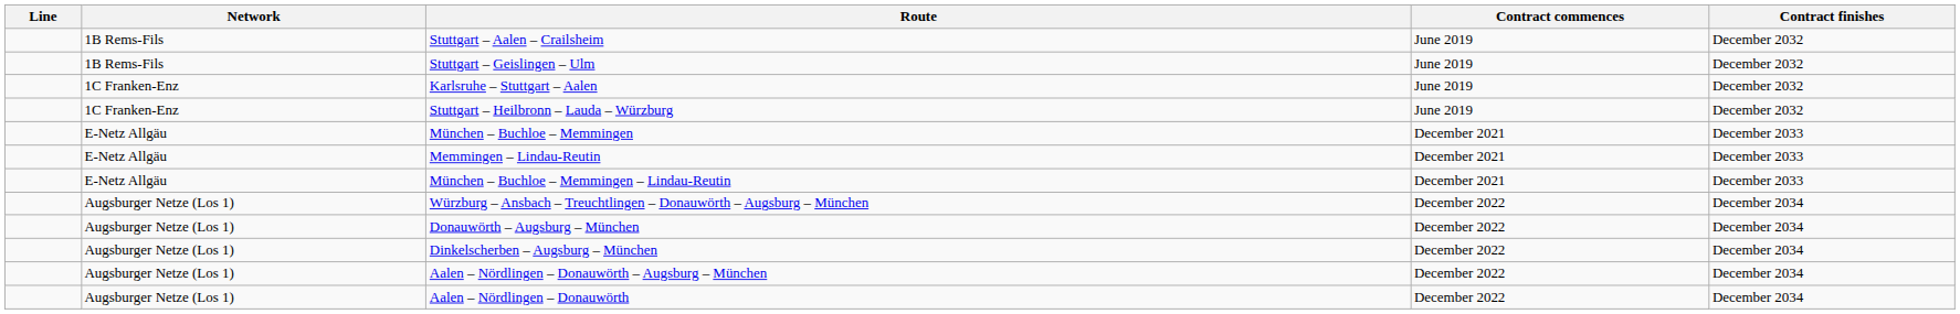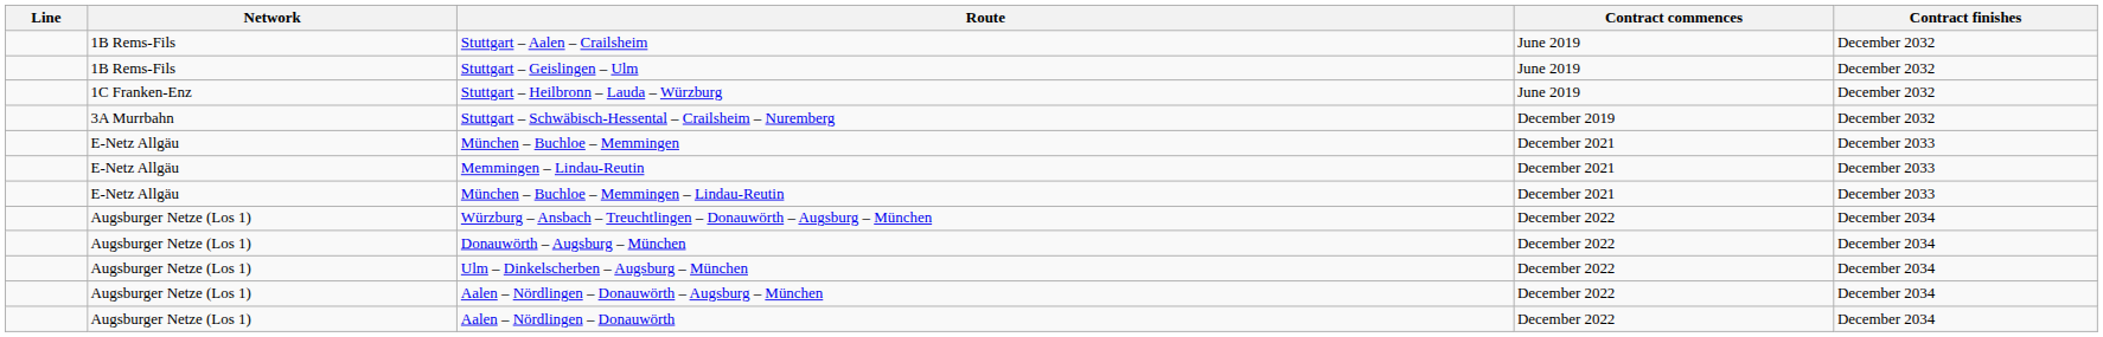 <table class="wikitable" style="font-size:91%; width:100%;">
 <tr class="hintergrundfarbe5">
 <th>Line</th>
 <th>Network</th>
 <th>Route</th>
 <th>Contract commences</th>
 <th>Contract finishes</th>
 </tr>
 <tr>
 <td></td>
 <td>1B Rems-Fils</td>
 <td><a href='#'>Stuttgart</a> – <a href='#'>Aalen</a> – <a href='#'>Crailsheim</a></td>
 <td>June 2019</td>
 <td>December 2032</td>
 </tr>
 <tr>
 <td></td>
 <td>1B Rems-Fils</td>
 <td><a href='#'>Stuttgart</a> – <a href='#'>Geislingen</a> – <a href='#'>Ulm</a></td>
 <td>June 2019</td>
 <td>December 2032</td>
 </tr>
 <tr>
 <td></td>
 <td>1C Franken-Enz</td>
-<td><a href='#'>Karlsruhe</a> – <a href='#'>Stuttgart</a> – <a href='#'>Aalen</a></td>
+<td><a href='#'>Stuttgart</a> – <a href='#'>Heilbronn</a> – <a href='#'>Lauda</a> – <a href='#'>Würzburg</a></td>
 <td>June 2019</td>
 <td>December 2032</td>
 </tr>
 <tr>
 <td></td>
-<td>1C Franken-Enz</td>
-<td><a href='#'>Stuttgart</a> – <a href='#'>Heilbronn</a> – <a href='#'>Lauda</a> – <a href='#'>Würzburg</a></td>
-<td>June 2019</td>
+<td>3A Murrbahn</td>
+<td><a href='#'>Stuttgart</a> – <a href='#'>Schwäbisch-Hessental</a> – <a href='#'>Crailsheim</a> – <a href='#'>Nuremberg</a></td>
+<td>December 2019</td>
 <td>December 2032</td>
 </tr>
 <tr>
 <td></td>
 <td>E-Netz Allgäu</td>
 <td><a href='#'>München</a> – <a href='#'>Buchloe</a> – <a href='#'>Memmingen</a></td>
 <td>December 2021</td>
 <td>December 2033</td>
 </tr>
 <tr>
 <td></td>
 <td>E-Netz Allgäu</td>
 <td><a href='#'>Memmingen</a> – <a href='#'>Lindau-Reutin</a></td>
 <td>December 2021</td>
 <td>December 2033</td>
 </tr>
 <tr>
 <td></td>
 <td>E-Netz Allgäu</td>
 <td><a href='#'>München</a> – <a href='#'>Buchloe</a> – <a href='#'>Memmingen</a> – <a href='#'>Lindau-Reutin</a></td>
 <td>December 2021</td>
 <td>December 2033</td>
 </tr>
 <tr>
 <td></td>
 <td>Augsburger Netze (Los 1)</td>
 <td><a href='#'>Würzburg</a> – <a href='#'>Ansbach</a> – <a href='#'>Treuchtlingen</a> – <a href='#'>Donauwörth</a> – <a href='#'>Augsburg</a> – <a href='#'>München</a></td>
 <td>December 2022</td>
 <td>December 2034</td>
 </tr>
 <tr>
 <td></td>
 <td>Augsburger Netze (Los 1)</td>
 <td><a href='#'>Donauwörth</a> – <a href='#'>Augsburg</a> – <a href='#'>München</a></td>
 <td>December 2022</td>
 <td>December 2034</td>
 </tr>
 <tr>
 <td></td>
 <td>Augsburger Netze (Los 1)</td>
-<td><a href='#'>Dinkelscherben</a> – <a href='#'>Augsburg</a> – <a href='#'>München</a></td>
+<td><a href='#'>Ulm</a> – <a href='#'>Dinkelscherben</a> – <a href='#'>Augsburg</a> – <a href='#'>München</a></td>
 <td>December 2022</td>
 <td>December 2034</td>
 </tr>
 <tr>
 <td></td>
 <td>Augsburger Netze (Los 1)</td>
 <td><a href='#'>Aalen</a> – <a href='#'>Nördlingen</a> – <a href='#'>Donauwörth</a> – <a href='#'>Augsburg</a> – <a href='#'>München</a></td>
 <td>December 2022</td>
 <td>December 2034</td>
 </tr>
 <tr>
 <td></td>
 <td>Augsburger Netze (Los 1)</td>
 <td><a href='#'>Aalen</a> – <a href='#'>Nördlingen</a> – <a href='#'>Donauwörth</a></td>
 <td>December 2022</td>
 <td>December 2034</td>
 </tr>
 </table>
